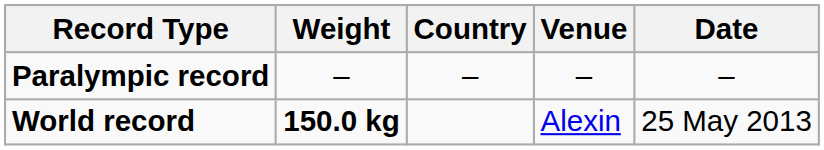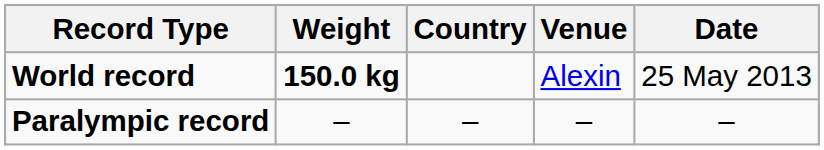 <table class="wikitable" style="font-size:90%">
 <tr>
 <th>Record Type</th>
 <th>Weight</th>
 <th>Country</th>
 <th>Venue</th>
 <th>Date</th>
 </tr>
 <tr>
+<td><strong>World record</strong></td>
+<td><strong>150.0 kg</strong></td>
+<td></td>
+<td><a href='#'>Alexin</a></td>
+<td>25 May 2013</td>
+</tr>
+<tr>
 <td><strong>Paralympic record</strong></td>
 <td align="center">–</td>
 <td align="center">–</td>
 <td align="center">–</td>
 <td align="center">–</td>
 </tr>
-<tr>
-<td><strong>World record</strong></td>
-<td><strong>150.0 kg</strong></td>
-<td></td>
-<td><a href='#'>Alexin</a></td>
-<td>25 May 2013</td>
-</tr>
 </table>
